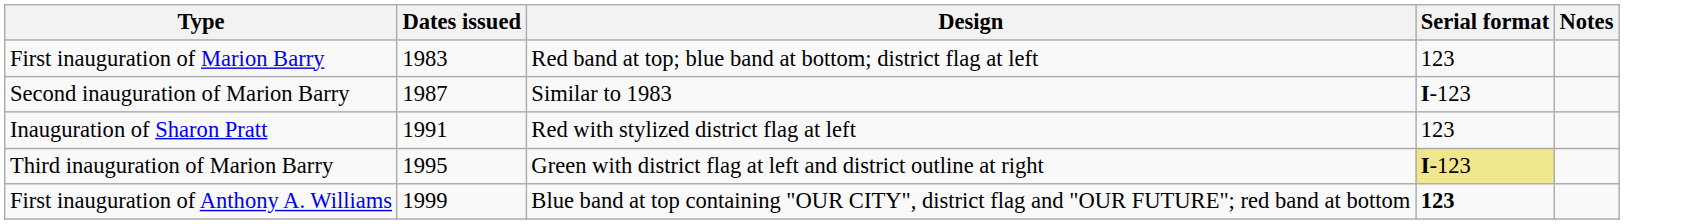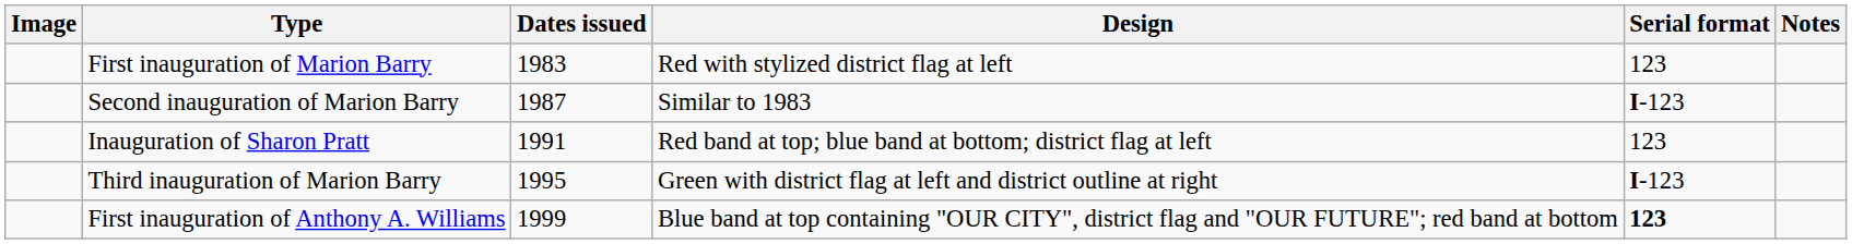 <table class=wikitable>
 <tr>
+<th>Image</th>
 <th>Type</th>
 <th>Dates issued</th>
 <th>Design</th>
 <th>Serial format</th>
 <th>Notes</th>
 </tr>
 <tr>
+<td></td>
 <td>First inauguration of <a href='#'>Marion Barry</a></td>
 <td>1983</td>
-<td>Red band at top; blue band at bottom; district flag at left</td>
+<td>Red with stylized district flag at left</td>
 <td>123</td>
 <td></td>
 </tr>
 <tr>
+<td></td>
 <td>Second inauguration of Marion Barry</td>
 <td>1987</td>
 <td>Similar to 1983</td>
 <td><strong>I</strong>-123</td>
 <td></td>
 </tr>
 <tr>
+<td></td>
 <td>Inauguration of <a href='#'>Sharon Pratt</a></td>
 <td>1991</td>
-<td>Red with stylized district flag at left</td>
+<td>Red band at top; blue band at bottom; district flag at left</td>
 <td>123</td>
 <td></td>
 </tr>
 <tr>
+<td></td>
 <td>Third inauguration of Marion Barry</td>
 <td>1995</td>
 <td>Green with district flag at left and district outline at right</td>
-<td style="background: khaki;"><strong>I</strong>-123</td>
+<td><strong>I</strong>-123</td>
 <td></td>
 </tr>
 <tr>
+<td></td>
 <td>First inauguration of <a href='#'>Anthony A. Williams</a></td>
 <td>1999</td>
 <td>Blue band at top containing "OUR CITY", district flag and "OUR FUTURE"; red band at bottom</td>
 <td><strong>123</strong></td>
 <td></td>
 </tr>
 </table>
